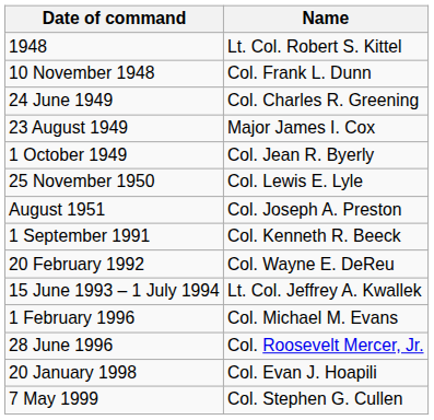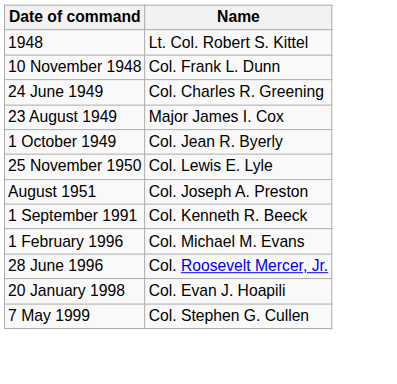 <table class="wikitable" align=left>
 <tr>
 <th>Date of command</th>
 <th align=center>Name</th>
 </tr>
 <tr>
 <td>1948</td>
 <td>Lt. Col. Robert S. Kittel</td>
 </tr>
 <tr>
 <td>10 November 1948</td>
 <td>Col. Frank L. Dunn</td>
 </tr>
 <tr>
 <td>24 June 1949</td>
 <td>Col. Charles R. Greening</td>
 </tr>
 <tr>
 <td>23 August 1949</td>
 <td>Major James I. Cox</td>
 </tr>
 <tr>
 <td>1 October 1949</td>
 <td>Col. Jean R. Byerly</td>
 </tr>
 <tr>
 <td>25 November 1950</td>
 <td>Col. Lewis E. Lyle</td>
 </tr>
 <tr>
 <td>August 1951</td>
 <td>Col. Joseph A. Preston</td>
 </tr>
 <tr>
 <td>1 September 1991</td>
 <td>Col. Kenneth R. Beeck</td>
 </tr>
 <tr>
-<td>20 February 1992</td>
-<td>Col. Wayne E. DeReu</td>
-</tr>
-<tr>
-<td>15 June 1993 – 1 July 1994</td>
-<td>Lt. Col. Jeffrey A. Kwallek</td>
-</tr>
-<tr>
 <td>1 February 1996</td>
 <td>Col. Michael M. Evans</td>
 </tr>
 <tr>
 <td>28 June 1996</td>
 <td>Col. <a href='#'>Roosevelt Mercer, Jr.</a></td>
 </tr>
 <tr>
 <td>20 January 1998</td>
 <td>Col. Evan J. Hoapili</td>
 </tr>
 <tr>
 <td>7 May 1999</td>
 <td>Col. Stephen G. Cullen</td>
 </tr>
 </table>
